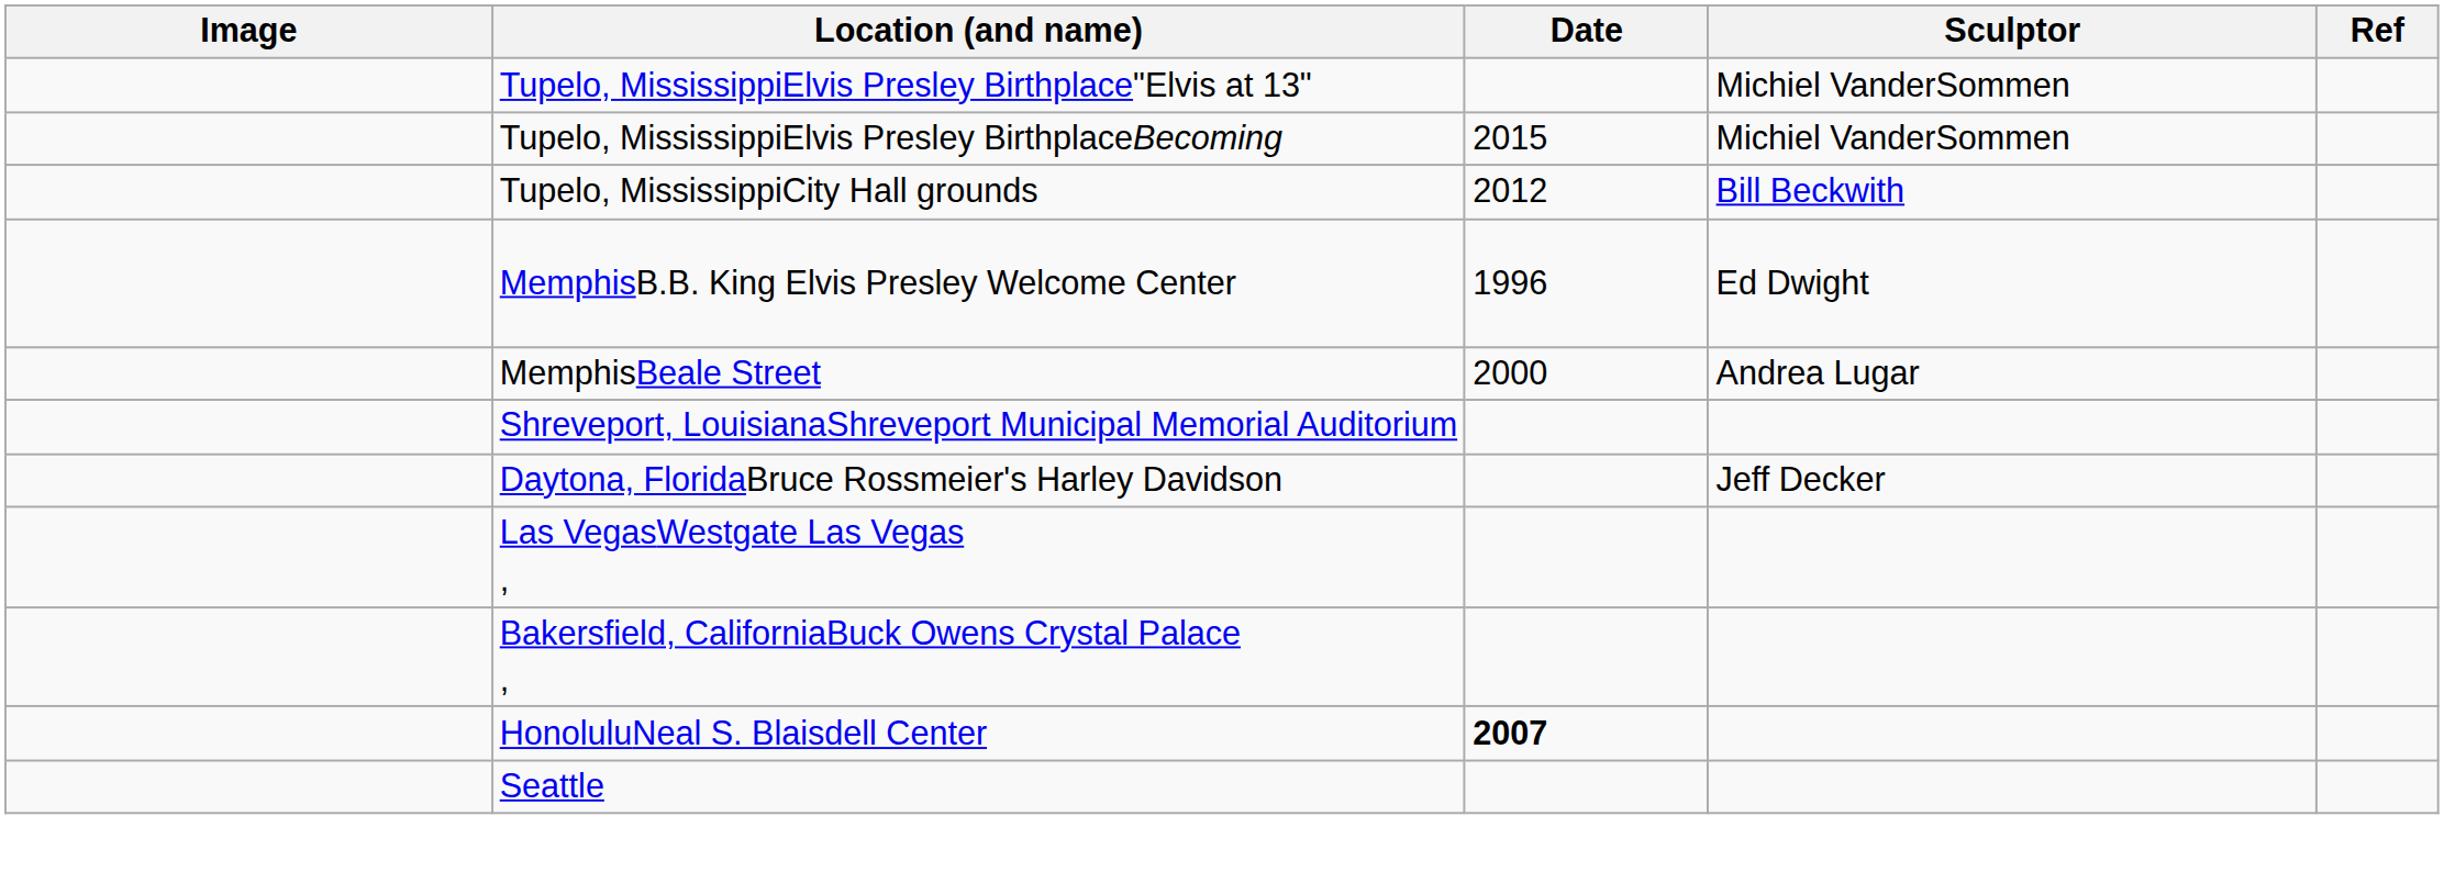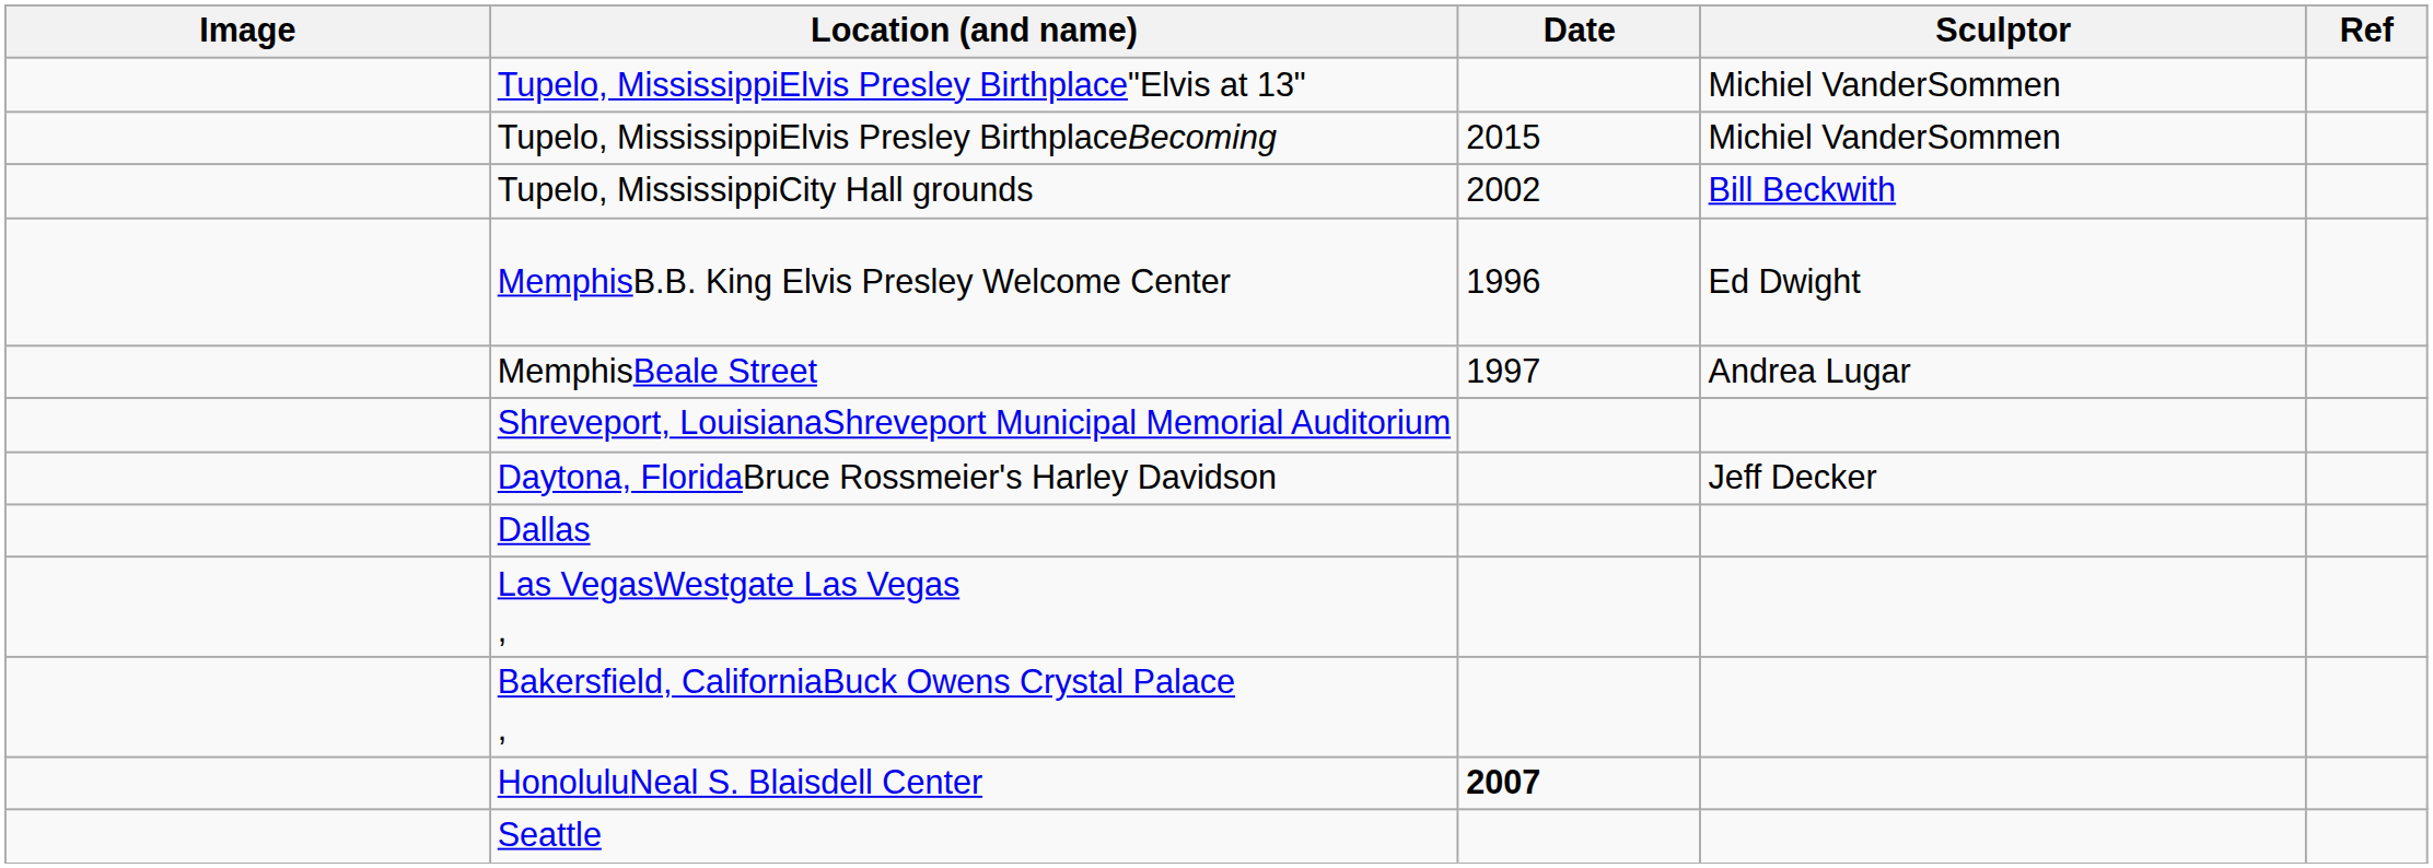 <table class="wikitable sortable">
 <tr>
 <th class="unsortable" style="width:20%">Image</th>
 <th style="width:40%">Location (and name)</th>
 <th style="width:10%">Date</th>
 <th style="width:25%">Sculptor</th>
 <th class="unsortable" style="width:5%">Ref</th>
 </tr>
 <tr>
 <td></td>
 <td><a href='#'>Tupelo, Mississippi</a><a href='#'>Elvis Presley Birthplace</a>"Elvis at 13"<br><sup></sup></td>
 <td></td>
 <td>Michiel VanderSommen</td>
 <td></td>
 </tr>
 <tr>
 <td></td>
 <td>Tupelo, MississippiElvis Presley Birthplace<em>Becoming</em><br><sup></sup></td>
 <td>2015</td>
 <td>Michiel VanderSommen</td>
 <td></td>
 </tr>
 <tr>
 <td></td>
 <td>Tupelo, MississippiCity Hall grounds<br><sup></sup></td>
-<td>2012</td>
+<td>2002</td>
 <td><a href='#'>Bill Beckwith</a></td>
 <td></td>
 </tr>
 <tr>
 <td></td>
 <td><a href='#'>Memphis</a>B.B. King Elvis Presley Welcome Center<br><sup></sup></td>
 <td>1996</td>
 <td>Ed Dwight</td>
 <td><br><br><br></td>
 </tr>
 <tr>
 <td></td>
 <td>Memphis<a href='#'>Beale Street</a><br><sup></sup></td>
-<td>2000</td>
+<td>1997</td>
 <td>Andrea Lugar</td>
 <td></td>
 </tr>
 <tr>
 <td></td>
 <td><a href='#'>Shreveport, Louisiana</a><a href='#'>Shreveport Municipal Memorial Auditorium</a><br><sup></sup></td>
 <td></td>
 <td></td>
 <td></td>
 </tr>
 <tr>
 <td></td>
 <td><a href='#'>Daytona, Florida</a>Bruce Rossmeier's Harley Davidson<br><sup></sup></td>
 <td></td>
 <td>Jeff Decker</td>
+<td></td>
+</tr>
+<tr>
+<td></td>
+<td><a href='#'>Dallas</a><br><sup></sup></td>
+<td></td>
+<td></td>
 <td></td>
 </tr>
 <tr>
 <td></td>
 <td><a href='#'>Las Vegas</a><a href='#'>Westgate Las Vegas</a><br><sup></sup>,</td>
 <td></td>
 <td></td>
 <td></td>
 </tr>
 <tr>
 <td></td>
 <td><a href='#'>Bakersfield, California</a><a href='#'>Buck Owens Crystal Palace</a><br><sup></sup>,</td>
 <td></td>
 <td></td>
 <td></td>
 </tr>
 <tr>
 <td></td>
 <td><a href='#'>Honolulu</a><a href='#'>Neal S. Blaisdell Center</a></td>
 <td><strong>2007</strong></td>
 <td></td>
 <td></td>
 </tr>
 <tr>
 <td></td>
 <td><a href='#'>Seattle</a></td>
 <td></td>
 <td></td>
 <td></td>
 </tr>
 </table>
